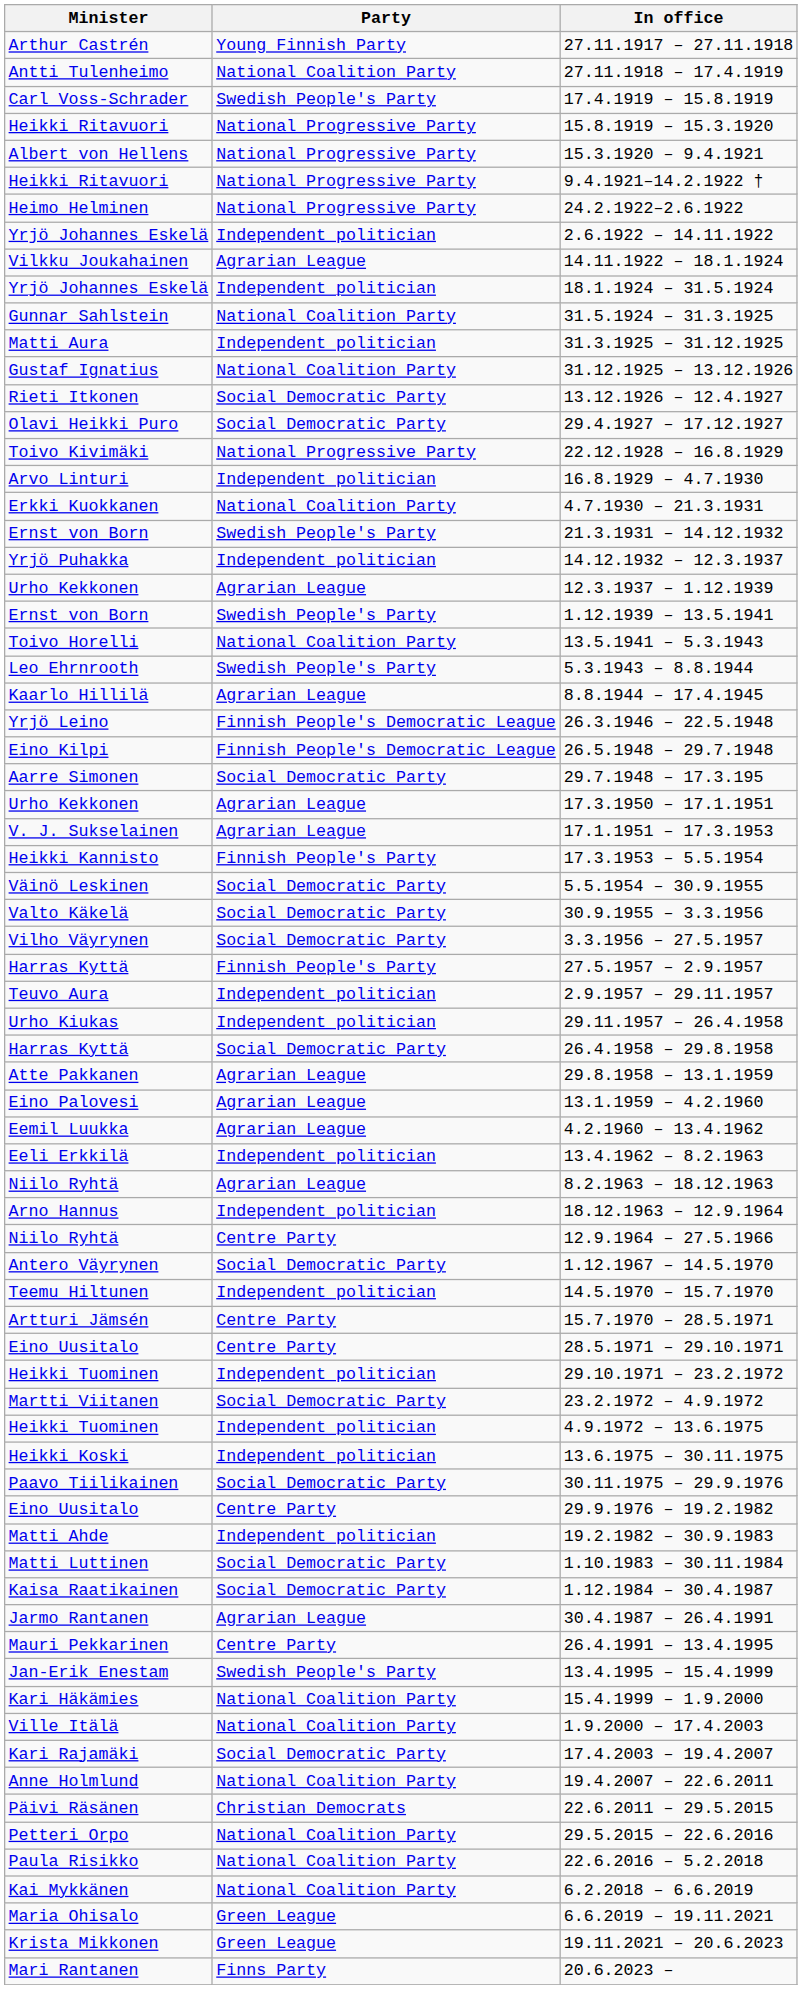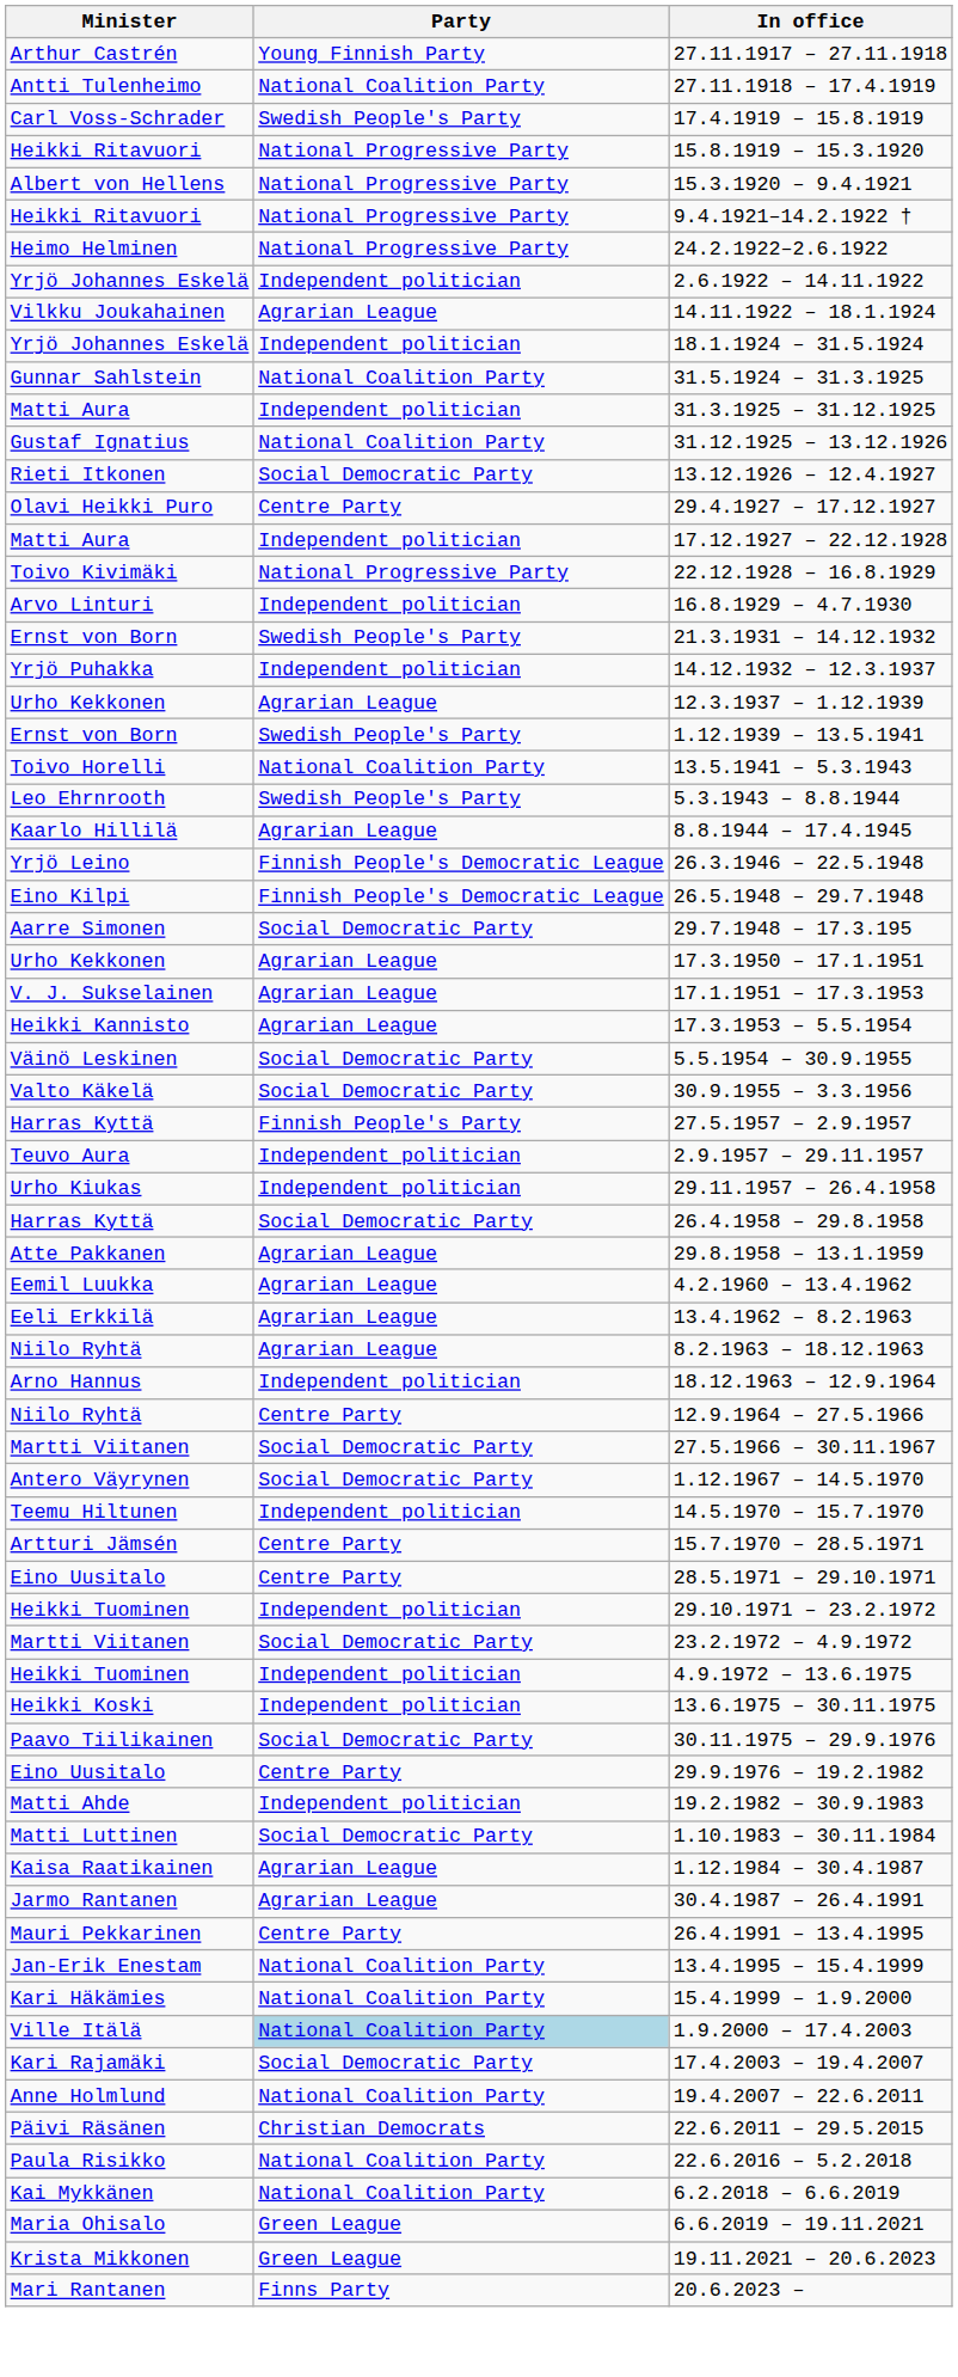 <table class="wikitable sortable">
 <tr>
 <th>Minister</th>
 <th>Party</th>
 <th>In office</th>
 </tr>
 <tr>
 <td><a href='#'>Arthur Castrén</a></td>
 <td><a href='#'>Young Finnish Party</a></td>
 <td>27.11.1917 – 27.11.1918</td>
 </tr>
 <tr>
 <td><a href='#'>Antti Tulenheimo</a></td>
 <td><a href='#'>National Coalition Party</a></td>
 <td>27.11.1918 – 17.4.1919</td>
 </tr>
 <tr>
 <td><a href='#'>Carl Voss-Schrader</a></td>
 <td><a href='#'>Swedish People's Party</a></td>
 <td>17.4.1919 – 15.8.1919</td>
 </tr>
 <tr>
 <td><a href='#'>Heikki Ritavuori</a></td>
 <td><a href='#'>National Progressive Party</a></td>
 <td>15.8.1919 – 15.3.1920</td>
 </tr>
 <tr>
 <td><a href='#'>Albert von Hellens</a></td>
 <td><a href='#'>National Progressive Party</a></td>
 <td>15.3.1920 – 9.4.1921</td>
 </tr>
 <tr>
 <td><a href='#'>Heikki Ritavuori</a></td>
 <td><a href='#'>National Progressive Party</a></td>
 <td>9.4.1921–14.2.1922 †</td>
 </tr>
 <tr>
 <td><a href='#'>Heimo Helminen</a></td>
 <td><a href='#'>National Progressive Party</a></td>
 <td>24.2.1922–2.6.1922</td>
 </tr>
 <tr>
 <td><a href='#'>Yrjö Johannes Eskelä</a></td>
 <td><a href='#'>Independent politician</a></td>
 <td>2.6.1922 – 14.11.1922</td>
 </tr>
 <tr>
 <td><a href='#'>Vilkku Joukahainen</a></td>
 <td><a href='#'>Agrarian League</a></td>
 <td>14.11.1922 – 18.1.1924</td>
 </tr>
 <tr>
 <td><a href='#'>Yrjö Johannes Eskelä</a></td>
 <td><a href='#'>Independent politician</a></td>
 <td>18.1.1924 – 31.5.1924</td>
 </tr>
 <tr>
 <td><a href='#'>Gunnar Sahlstein</a></td>
 <td><a href='#'>National Coalition Party</a></td>
 <td>31.5.1924 – 31.3.1925</td>
 </tr>
 <tr>
 <td><a href='#'>Matti Aura</a></td>
 <td><a href='#'>Independent politician</a></td>
 <td>31.3.1925 – 31.12.1925</td>
 </tr>
 <tr>
 <td><a href='#'>Gustaf Ignatius</a></td>
 <td><a href='#'>National Coalition Party</a></td>
 <td>31.12.1925 – 13.12.1926</td>
 </tr>
 <tr>
 <td><a href='#'>Rieti Itkonen</a></td>
 <td><a href='#'>Social Democratic Party</a></td>
 <td>13.12.1926 – 12.4.1927</td>
 </tr>
 <tr>
 <td><a href='#'>Olavi Heikki Puro</a></td>
-<td><a href='#'>Social Democratic Party</a></td>
+<td><a href='#'>Centre Party</a></td>
 <td>29.4.1927 – 17.12.1927</td>
+</tr>
+<tr>
+<td><a href='#'>Matti Aura</a></td>
+<td><a href='#'>Independent politician</a></td>
+<td>17.12.1927 – 22.12.1928</td>
 </tr>
 <tr>
 <td><a href='#'>Toivo Kivimäki</a></td>
 <td><a href='#'>National Progressive Party</a></td>
 <td>22.12.1928 – 16.8.1929</td>
 </tr>
 <tr>
 <td><a href='#'>Arvo Linturi</a></td>
 <td><a href='#'>Independent politician</a></td>
 <td>16.8.1929 – 4.7.1930</td>
-</tr>
-<tr>
-<td><a href='#'>Erkki Kuokkanen</a></td>
-<td><a href='#'>National Coalition Party</a></td>
-<td>4.7.1930 – 21.3.1931</td>
 </tr>
 <tr>
 <td><a href='#'>Ernst von Born</a></td>
 <td><a href='#'>Swedish People's Party</a></td>
 <td>21.3.1931 – 14.12.1932</td>
 </tr>
 <tr>
 <td><a href='#'>Yrjö Puhakka</a></td>
 <td><a href='#'>Independent politician</a></td>
 <td>14.12.1932 – 12.3.1937</td>
 </tr>
 <tr>
 <td><a href='#'>Urho Kekkonen</a></td>
 <td><a href='#'>Agrarian League</a></td>
 <td>12.3.1937 – 1.12.1939</td>
 </tr>
 <tr>
 <td><a href='#'>Ernst von Born</a></td>
 <td><a href='#'>Swedish People's Party</a></td>
 <td>1.12.1939 – 13.5.1941</td>
 </tr>
 <tr>
 <td><a href='#'>Toivo Horelli</a></td>
 <td><a href='#'>National Coalition Party</a></td>
 <td>13.5.1941 – 5.3.1943</td>
 </tr>
 <tr>
 <td><a href='#'>Leo Ehrnrooth</a></td>
 <td><a href='#'>Swedish People's Party</a></td>
 <td>5.3.1943 – 8.8.1944</td>
 </tr>
 <tr>
 <td><a href='#'>Kaarlo Hillilä</a></td>
 <td><a href='#'>Agrarian League</a></td>
 <td>8.8.1944 – 17.4.1945</td>
 </tr>
 <tr>
 <td><a href='#'>Yrjö Leino</a></td>
 <td><a href='#'>Finnish People's Democratic League</a></td>
 <td>26.3.1946 – 22.5.1948</td>
 </tr>
 <tr>
 <td><a href='#'>Eino Kilpi</a></td>
 <td><a href='#'>Finnish People's Democratic League</a></td>
 <td>26.5.1948 – 29.7.1948</td>
 </tr>
 <tr>
 <td><a href='#'>Aarre Simonen</a></td>
 <td><a href='#'>Social Democratic Party</a></td>
 <td>29.7.1948 – 17.3.195</td>
 </tr>
 <tr>
 <td><a href='#'>Urho Kekkonen</a></td>
 <td><a href='#'>Agrarian League</a></td>
 <td>17.3.1950 – 17.1.1951</td>
 </tr>
 <tr>
 <td><a href='#'>V. J. Sukselainen</a></td>
 <td><a href='#'>Agrarian League</a></td>
 <td>17.1.1951 – 17.3.1953</td>
 </tr>
 <tr>
 <td><a href='#'>Heikki Kannisto</a></td>
-<td><a href='#'>Finnish People's Party</a></td>
+<td><a href='#'>Agrarian League</a></td>
 <td>17.3.1953 – 5.5.1954</td>
 </tr>
 <tr>
 <td><a href='#'>Väinö Leskinen</a></td>
 <td><a href='#'>Social Democratic Party</a></td>
 <td>5.5.1954 – 30.9.1955</td>
 </tr>
 <tr>
 <td><a href='#'>Valto Käkelä</a></td>
 <td><a href='#'>Social Democratic Party</a></td>
 <td>30.9.1955 – 3.3.1956</td>
-</tr>
-<tr>
-<td><a href='#'>Vilho Väyrynen</a></td>
-<td><a href='#'>Social Democratic Party</a></td>
-<td>3.3.1956 – 27.5.1957</td>
 </tr>
 <tr>
 <td><a href='#'>Harras Kyttä</a></td>
 <td><a href='#'>Finnish People's Party</a></td>
 <td>27.5.1957 – 2.9.1957</td>
 </tr>
 <tr>
 <td><a href='#'>Teuvo Aura</a></td>
 <td><a href='#'>Independent politician</a></td>
 <td>2.9.1957 – 29.11.1957</td>
 </tr>
 <tr>
 <td><a href='#'>Urho Kiukas</a></td>
 <td><a href='#'>Independent politician</a></td>
 <td>29.11.1957 – 26.4.1958</td>
 </tr>
 <tr>
 <td><a href='#'>Harras Kyttä</a></td>
 <td><a href='#'>Social Democratic Party</a></td>
 <td>26.4.1958 – 29.8.1958</td>
 </tr>
 <tr>
 <td><a href='#'>Atte Pakkanen</a></td>
 <td><a href='#'>Agrarian League</a></td>
 <td>29.8.1958 – 13.1.1959</td>
 </tr>
 <tr>
-<td><a href='#'>Eino Palovesi</a></td>
-<td><a href='#'>Agrarian League</a></td>
-<td>13.1.1959 – 4.2.1960</td>
-</tr>
-<tr>
 <td><a href='#'>Eemil Luukka</a></td>
 <td><a href='#'>Agrarian League</a></td>
 <td>4.2.1960 – 13.4.1962</td>
 </tr>
 <tr>
 <td><a href='#'>Eeli Erkkilä</a></td>
-<td><a href='#'>Independent politician</a></td>
+<td><a href='#'>Agrarian League</a></td>
 <td>13.4.1962 – 8.2.1963</td>
 </tr>
 <tr>
 <td><a href='#'>Niilo Ryhtä</a></td>
 <td><a href='#'>Agrarian League</a></td>
 <td>8.2.1963 – 18.12.1963</td>
 </tr>
 <tr>
 <td><a href='#'>Arno Hannus</a></td>
 <td><a href='#'>Independent politician</a></td>
 <td>18.12.1963 – 12.9.1964</td>
 </tr>
 <tr>
 <td><a href='#'>Niilo Ryhtä</a></td>
 <td><a href='#'>Centre Party</a></td>
 <td>12.9.1964 – 27.5.1966</td>
+</tr>
+<tr>
+<td><a href='#'>Martti Viitanen</a></td>
+<td><a href='#'>Social Democratic Party</a></td>
+<td>27.5.1966 – 30.11.1967</td>
 </tr>
 <tr>
 <td><a href='#'>Antero Väyrynen</a></td>
 <td><a href='#'>Social Democratic Party</a></td>
 <td>1.12.1967 – 14.5.1970</td>
 </tr>
 <tr>
 <td><a href='#'>Teemu Hiltunen</a></td>
 <td><a href='#'>Independent politician</a></td>
 <td>14.5.1970 – 15.7.1970</td>
 </tr>
 <tr>
 <td><a href='#'>Artturi Jämsén</a></td>
 <td><a href='#'>Centre Party</a></td>
 <td>15.7.1970 – 28.5.1971</td>
 </tr>
 <tr>
 <td><a href='#'>Eino Uusitalo</a></td>
 <td><a href='#'>Centre Party</a></td>
 <td>28.5.1971 – 29.10.1971</td>
 </tr>
 <tr>
 <td><a href='#'>Heikki Tuominen</a></td>
 <td><a href='#'>Independent politician</a></td>
 <td>29.10.1971 – 23.2.1972</td>
 </tr>
 <tr>
 <td><a href='#'>Martti Viitanen</a></td>
 <td><a href='#'>Social Democratic Party</a></td>
 <td>23.2.1972 – 4.9.1972</td>
 </tr>
 <tr>
 <td><a href='#'>Heikki Tuominen</a></td>
 <td><a href='#'>Independent politician</a></td>
 <td>4.9.1972 – 13.6.1975</td>
 </tr>
 <tr>
 <td><a href='#'>Heikki Koski</a></td>
 <td><a href='#'>Independent politician</a></td>
 <td>13.6.1975 – 30.11.1975</td>
 </tr>
 <tr>
 <td><a href='#'>Paavo Tiilikainen</a></td>
 <td><a href='#'>Social Democratic Party</a></td>
 <td>30.11.1975 – 29.9.1976</td>
 </tr>
 <tr>
 <td><a href='#'>Eino Uusitalo</a></td>
 <td><a href='#'>Centre Party</a></td>
 <td>29.9.1976 – 19.2.1982</td>
 </tr>
 <tr>
 <td><a href='#'>Matti Ahde</a></td>
 <td><a href='#'>Independent politician</a></td>
 <td>19.2.1982 – 30.9.1983</td>
 </tr>
 <tr>
 <td><a href='#'>Matti Luttinen</a></td>
 <td><a href='#'>Social Democratic Party</a></td>
 <td>1.10.1983 – 30.11.1984</td>
 </tr>
 <tr>
 <td><a href='#'>Kaisa Raatikainen</a></td>
-<td><a href='#'>Social Democratic Party</a></td>
+<td><a href='#'>Agrarian League</a></td>
 <td>1.12.1984 – 30.4.1987</td>
 </tr>
 <tr>
 <td><a href='#'>Jarmo Rantanen</a></td>
 <td><a href='#'>Agrarian League</a></td>
 <td>30.4.1987 – 26.4.1991</td>
 </tr>
 <tr>
 <td><a href='#'>Mauri Pekkarinen</a></td>
 <td><a href='#'>Centre Party</a></td>
 <td>26.4.1991 – 13.4.1995</td>
 </tr>
 <tr>
 <td><a href='#'>Jan-Erik Enestam</a></td>
-<td><a href='#'>Swedish People's Party</a></td>
+<td><a href='#'>National Coalition Party</a></td>
 <td>13.4.1995 – 15.4.1999</td>
 </tr>
 <tr>
 <td><a href='#'>Kari Häkämies</a></td>
 <td><a href='#'>National Coalition Party</a></td>
 <td>15.4.1999 – 1.9.2000</td>
 </tr>
 <tr>
 <td><a href='#'>Ville Itälä</a></td>
-<td><a href='#'>National Coalition Party</a></td>
+<td style="background: lightblue;"><a href='#'>National Coalition Party</a></td>
 <td>1.9.2000 – 17.4.2003</td>
 </tr>
 <tr>
 <td><a href='#'>Kari Rajamäki</a></td>
 <td><a href='#'>Social Democratic Party</a></td>
 <td>17.4.2003 – 19.4.2007</td>
 </tr>
 <tr>
 <td><a href='#'>Anne Holmlund</a></td>
 <td><a href='#'>National Coalition Party</a></td>
 <td>19.4.2007 – 22.6.2011</td>
 </tr>
 <tr>
 <td><a href='#'>Päivi Räsänen</a></td>
 <td><a href='#'>Christian Democrats</a></td>
 <td>22.6.2011 – 29.5.2015</td>
-</tr>
-<tr>
-<td><a href='#'>Petteri Orpo</a></td>
-<td><a href='#'>National Coalition Party</a></td>
-<td>29.5.2015 – 22.6.2016</td>
 </tr>
 <tr>
 <td><a href='#'>Paula Risikko</a></td>
 <td><a href='#'>National Coalition Party</a></td>
 <td>22.6.2016 – 5.2.2018</td>
 </tr>
 <tr>
 <td><a href='#'>Kai Mykkänen</a></td>
 <td><a href='#'>National Coalition Party</a></td>
 <td>6.2.2018 – 6.6.2019</td>
 </tr>
 <tr>
 <td><a href='#'>Maria Ohisalo</a></td>
 <td><a href='#'>Green League</a></td>
 <td>6.6.2019 – 19.11.2021</td>
 </tr>
 <tr>
 <td><a href='#'>Krista Mikkonen</a></td>
 <td><a href='#'>Green League</a></td>
 <td>19.11.2021 – 20.6.2023</td>
 </tr>
 <tr>
 <td><a href='#'>Mari Rantanen</a></td>
 <td><a href='#'>Finns Party</a></td>
 <td>20.6.2023 –</td>
 </tr>
 </table>
